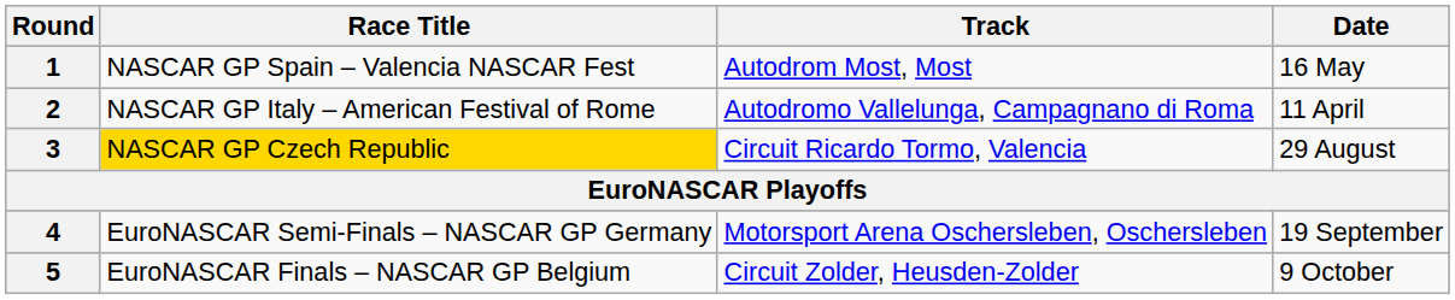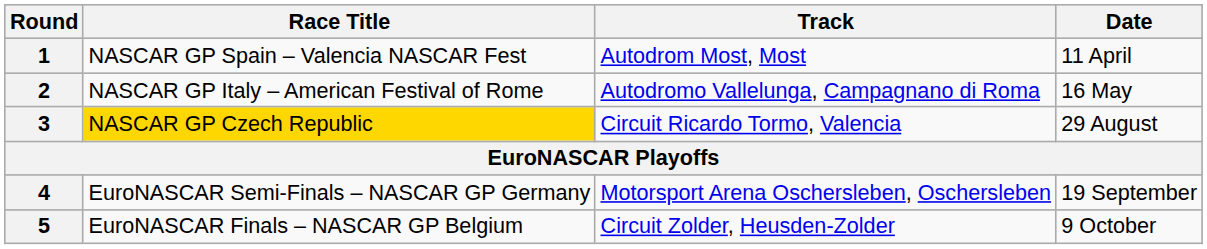 <table class="wikitable" style="font-size:85%;">
 <tr>
 <th>Round</th>
 <th>Race Title</th>
 <th>Track</th>
 <th>Date</th>
 </tr>
 <tr>
 <th>1</th>
 <td nowrap>NASCAR GP Spain – Valencia NASCAR Fest</td>
 <td nowrap> <a href='#'>Autodrom Most</a>, <a href='#'>Most</a></td>
-<td>16 May</td>
+<td>11 April</td>
 </tr>
 <tr>
 <th>2</th>
 <td nowrap>NASCAR GP Italy – American Festival of Rome</td>
 <td nowrap> <a href='#'>Autodromo Vallelunga</a>, <a href='#'>Campagnano di Roma</a></td>
-<td>11 April</td>
+<td>16 May</td>
 </tr>
 <tr>
 <th>3</th>
 <td nowrap style="background: gold;">NASCAR GP Czech Republic</td>
 <td nowrap> <a href='#'>Circuit Ricardo Tormo</a>, <a href='#'>Valencia</a></td>
 <td>29 August</td>
 </tr>
 <tr>
 <th colspan="4">EuroNASCAR Playoffs</th>
 </tr>
 <tr>
 <th>4</th>
 <td nowrap>EuroNASCAR Semi-Finals – NASCAR GP Germany</td>
 <td nowrap> <a href='#'>Motorsport Arena Oschersleben</a>, <a href='#'>Oschersleben</a></td>
 <td nowrap>19 September</td>
 </tr>
 <tr>
 <th>5</th>
 <td nowrap>EuroNASCAR Finals – NASCAR GP Belgium</td>
 <td nowrap> <a href='#'>Circuit Zolder</a>, <a href='#'>Heusden-Zolder</a></td>
 <td>9 October</td>
 </tr>
 </table>
